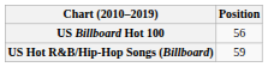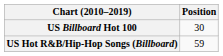 <table class="wikitable plainrowheaders" style="text-align:center">
 <tr>
 <th scope="col">Chart (2010–2019)</th>
 <th scope="col">Position</th>
 </tr>
 <tr>
 <th scope="row">US <em>Billboard</em> Hot 100</th>
-<td>56</td>
+<td>30</td>
 </tr>
 <tr>
 <th scope="row">US Hot R&B/Hip-Hop Songs (<em>Billboard</em>)</th>
 <td>59</td>
 </tr>
 </table>
